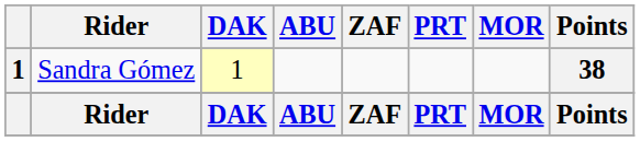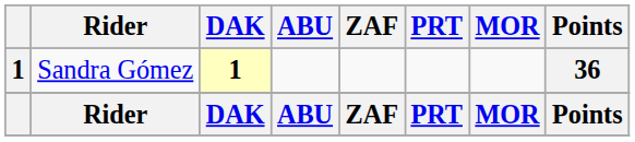 <table class="wikitable" style="font-size: 85%; text-align: center">
 <tr valign="top">
 <th valign="middle"></th>
 <th valign="middle">Rider</th>
 <th><a href='#'>DAK</a><br></th>
 <th><a href='#'>ABU</a><br></th>
 <th>ZAF<br></th>
 <th><a href='#'>PRT</a><br></th>
 <th><a href='#'>MOR</a><br></th>
 <th valign="middle">Points</th>
 </tr>
 <tr>
 <th>1</th>
 <td align="left"> <a href='#'>Sandra Gómez</a></td>
-<td style="background:#FFFFBF;">1</td>
+<td style="background:#FFFFBF;"><strong>1</strong></td>
 <td></td>
 <td></td>
 <td></td>
 <td></td>
-<th>38</th>
+<th>36</th>
 </tr>
 <tr>
 </tr>
 <tr valign="top">
 <th valign="middle"></th>
 <th valign="middle">Rider</th>
 <th><a href='#'>DAK</a><br></th>
 <th><a href='#'>ABU</a><br></th>
 <th>ZAF<br></th>
 <th><a href='#'>PRT</a><br></th>
 <th><a href='#'>MOR</a><br></th>
 <th valign="middle">Points</th>
 </tr>
 <tr>
 </tr>
 </table>
